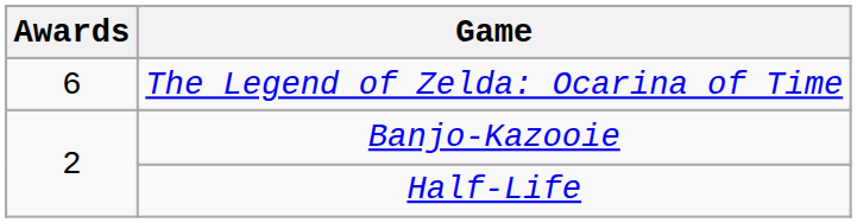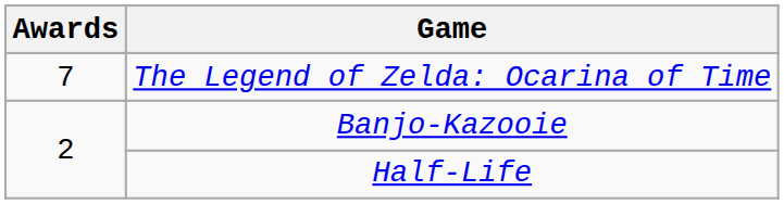 <table class="wikitable floatleft" rowspan="2" style="text-align:center;" background: #f6e39c;>
 <tr>
 <th scope="col" align="center">Awards</th>
 <th scope="col" align="center">Game</th>
 </tr>
 <tr>
-<td>6</td>
+<td>7</td>
 <td><em><a href='#'>The Legend of Zelda: Ocarina of Time</a></em></td>
 </tr>
 <tr>
 <td rowspan=2>2</td>
 <td><em><a href='#'>Banjo-Kazooie</a></em></td>
 </tr>
 <tr>
 <td><em><a href='#'>Half-Life</a></em></td>
 </tr>
 </table>
